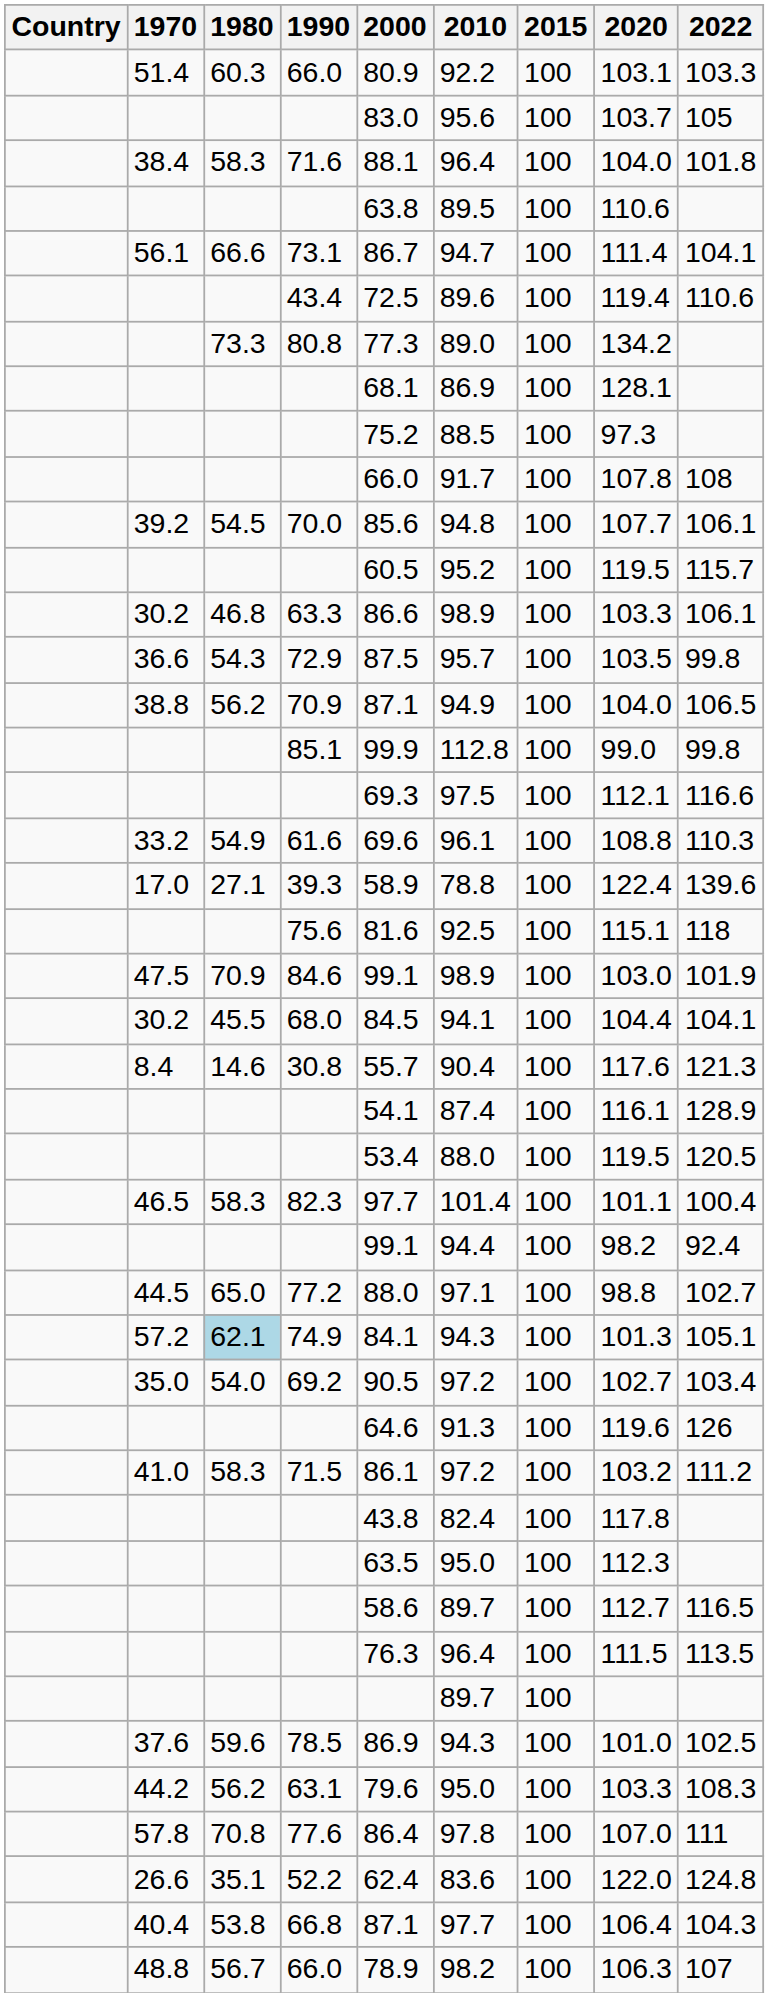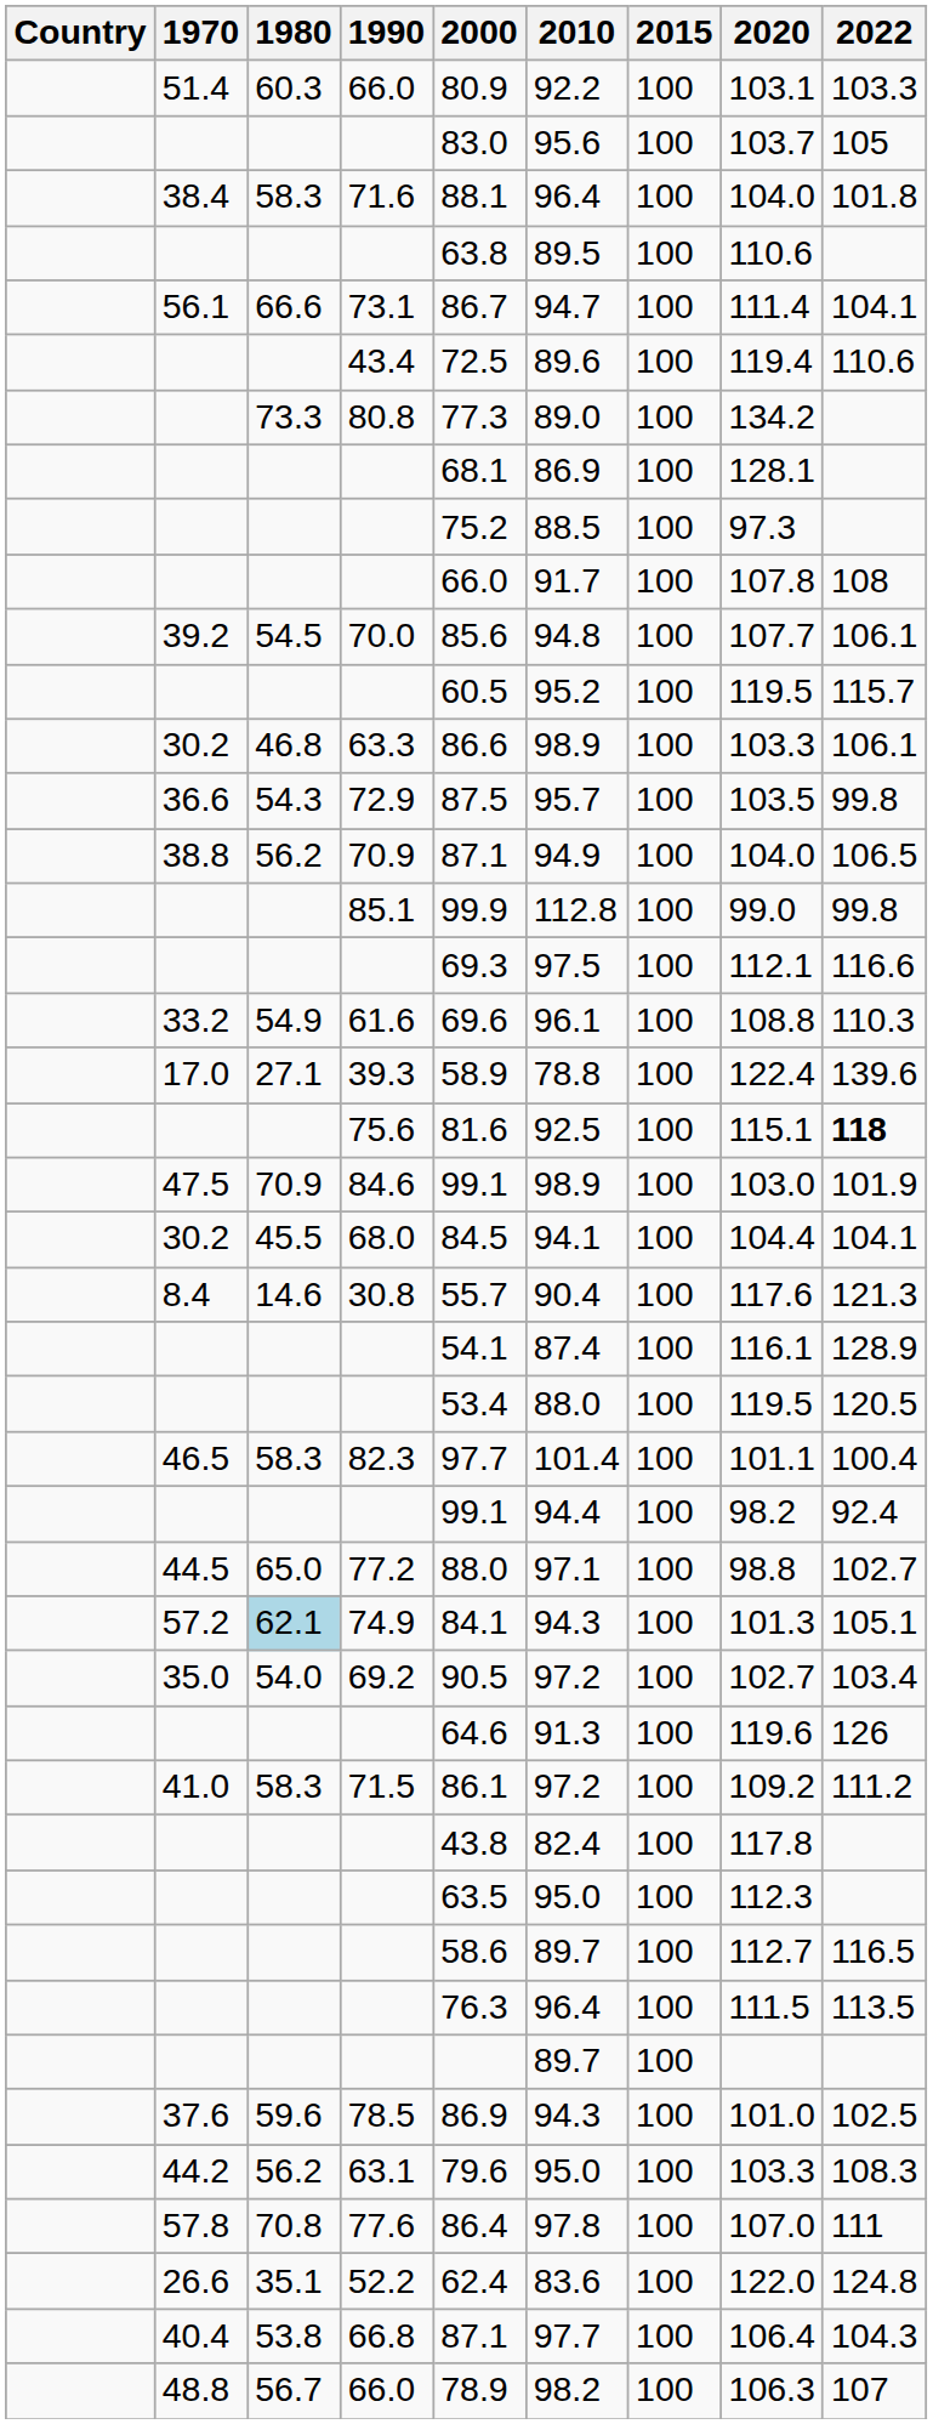 <table class="wikitable sortable">
 <tr>
 <th>Country</th>
 <th>1970</th>
 <th>1980</th>
 <th>1990</th>
 <th>2000</th>
 <th>2010</th>
 <th>2015</th>
 <th>2020</th>
 <th>2022</th>
 </tr>
 <tr>
 <td></td>
 <td>51.4</td>
 <td>60.3</td>
 <td>66.0</td>
 <td>80.9</td>
 <td>92.2</td>
 <td>100</td>
 <td>103.1</td>
 <td>103.3</td>
 </tr>
 <tr>
 <td></td>
 <td></td>
 <td></td>
 <td></td>
 <td>83.0</td>
 <td>95.6</td>
 <td>100</td>
 <td>103.7</td>
 <td>105</td>
 </tr>
 <tr>
 <td></td>
 <td>38.4</td>
 <td>58.3</td>
 <td>71.6</td>
 <td>88.1</td>
 <td>96.4</td>
 <td>100</td>
 <td>104.0</td>
 <td>101.8</td>
 </tr>
 <tr>
 <td></td>
 <td></td>
 <td></td>
 <td></td>
 <td>63.8</td>
 <td>89.5</td>
 <td>100</td>
 <td>110.6</td>
 <td></td>
 </tr>
 <tr>
 <td></td>
 <td>56.1</td>
 <td>66.6</td>
 <td>73.1</td>
 <td>86.7</td>
 <td>94.7</td>
 <td>100</td>
 <td>111.4</td>
 <td>104.1</td>
 </tr>
 <tr>
 <td></td>
 <td></td>
 <td></td>
 <td>43.4</td>
 <td>72.5</td>
 <td>89.6</td>
 <td>100</td>
 <td>119.4</td>
 <td>110.6</td>
 </tr>
 <tr>
 <td></td>
 <td></td>
 <td>73.3</td>
 <td>80.8</td>
 <td>77.3</td>
 <td>89.0</td>
 <td>100</td>
 <td>134.2</td>
 <td></td>
 </tr>
 <tr>
 <td></td>
 <td></td>
 <td></td>
 <td></td>
 <td>68.1</td>
 <td>86.9</td>
 <td>100</td>
 <td>128.1</td>
 <td></td>
 </tr>
 <tr>
 <td></td>
 <td></td>
 <td></td>
 <td></td>
 <td>75.2</td>
 <td>88.5</td>
 <td>100</td>
 <td>97.3</td>
 <td></td>
 </tr>
 <tr>
 <td></td>
 <td></td>
 <td></td>
 <td></td>
 <td>66.0</td>
 <td>91.7</td>
 <td>100</td>
 <td>107.8</td>
 <td>108</td>
 </tr>
 <tr>
 <td></td>
 <td>39.2</td>
 <td>54.5</td>
 <td>70.0</td>
 <td>85.6</td>
 <td>94.8</td>
 <td>100</td>
 <td>107.7</td>
 <td>106.1</td>
 </tr>
 <tr>
 <td></td>
 <td></td>
 <td></td>
 <td></td>
 <td>60.5</td>
 <td>95.2</td>
 <td>100</td>
 <td>119.5</td>
 <td>115.7</td>
 </tr>
 <tr>
 <td></td>
 <td>30.2</td>
 <td>46.8</td>
 <td>63.3</td>
 <td>86.6</td>
 <td>98.9</td>
 <td>100</td>
 <td>103.3</td>
 <td>106.1</td>
 </tr>
 <tr>
 <td></td>
 <td>36.6</td>
 <td>54.3</td>
 <td>72.9</td>
 <td>87.5</td>
 <td>95.7</td>
 <td>100</td>
 <td>103.5</td>
 <td>99.8</td>
 </tr>
 <tr>
 <td></td>
 <td>38.8</td>
 <td>56.2</td>
 <td>70.9</td>
 <td>87.1</td>
 <td>94.9</td>
 <td>100</td>
 <td>104.0</td>
 <td>106.5</td>
 </tr>
 <tr>
 <td></td>
 <td></td>
 <td></td>
 <td>85.1</td>
 <td>99.9</td>
 <td>112.8</td>
 <td>100</td>
 <td>99.0</td>
 <td>99.8</td>
 </tr>
 <tr>
 <td></td>
 <td></td>
 <td></td>
 <td></td>
 <td>69.3</td>
 <td>97.5</td>
 <td>100</td>
 <td>112.1</td>
 <td>116.6</td>
 </tr>
 <tr>
 <td></td>
 <td>33.2</td>
 <td>54.9</td>
 <td>61.6</td>
 <td>69.6</td>
 <td>96.1</td>
 <td>100</td>
 <td>108.8</td>
 <td>110.3</td>
 </tr>
 <tr>
 <td></td>
 <td>17.0</td>
 <td>27.1</td>
 <td>39.3</td>
 <td>58.9</td>
 <td>78.8</td>
 <td>100</td>
 <td>122.4</td>
 <td>139.6</td>
 </tr>
 <tr>
 <td></td>
 <td></td>
 <td></td>
 <td>75.6</td>
 <td>81.6</td>
 <td>92.5</td>
 <td>100</td>
 <td>115.1</td>
-<td>118</td>
+<td><strong>118</strong></td>
 </tr>
 <tr>
 <td></td>
 <td>47.5</td>
 <td>70.9</td>
 <td>84.6</td>
 <td>99.1</td>
 <td>98.9</td>
 <td>100</td>
 <td>103.0</td>
 <td>101.9</td>
 </tr>
 <tr>
 <td></td>
 <td>30.2</td>
 <td>45.5</td>
 <td>68.0</td>
 <td>84.5</td>
 <td>94.1</td>
 <td>100</td>
 <td>104.4</td>
 <td>104.1</td>
 </tr>
 <tr>
 <td></td>
 <td>8.4</td>
 <td>14.6</td>
 <td>30.8</td>
 <td>55.7</td>
 <td>90.4</td>
 <td>100</td>
 <td>117.6</td>
 <td>121.3</td>
 </tr>
 <tr>
 <td></td>
 <td></td>
 <td></td>
 <td></td>
 <td>54.1</td>
 <td>87.4</td>
 <td>100</td>
 <td>116.1</td>
 <td>128.9</td>
 </tr>
 <tr>
 <td></td>
 <td></td>
 <td></td>
 <td></td>
 <td>53.4</td>
 <td>88.0</td>
 <td>100</td>
 <td>119.5</td>
 <td>120.5</td>
 </tr>
 <tr>
 <td></td>
 <td>46.5</td>
 <td>58.3</td>
 <td>82.3</td>
 <td>97.7</td>
 <td>101.4</td>
 <td>100</td>
 <td>101.1</td>
 <td>100.4</td>
 </tr>
 <tr>
 <td></td>
 <td></td>
 <td></td>
 <td></td>
 <td>99.1</td>
 <td>94.4</td>
 <td>100</td>
 <td>98.2</td>
 <td>92.4</td>
 </tr>
 <tr>
 <td></td>
 <td>44.5</td>
 <td>65.0</td>
 <td>77.2</td>
 <td>88.0</td>
 <td>97.1</td>
 <td>100</td>
 <td>98.8</td>
 <td>102.7</td>
 </tr>
 <tr>
 <td></td>
 <td>57.2</td>
 <td style="background: lightblue;">62.1</td>
 <td>74.9</td>
 <td>84.1</td>
 <td>94.3</td>
 <td>100</td>
 <td>101.3</td>
 <td>105.1</td>
 </tr>
 <tr>
 <td></td>
 <td>35.0</td>
 <td>54.0</td>
 <td>69.2</td>
 <td>90.5</td>
 <td>97.2</td>
 <td>100</td>
 <td>102.7</td>
 <td>103.4</td>
 </tr>
 <tr>
 <td></td>
 <td></td>
 <td></td>
 <td></td>
 <td>64.6</td>
 <td>91.3</td>
 <td>100</td>
 <td>119.6</td>
 <td>126</td>
 </tr>
 <tr>
 <td></td>
 <td>41.0</td>
 <td>58.3</td>
 <td>71.5</td>
 <td>86.1</td>
 <td>97.2</td>
 <td>100</td>
-<td>103.2</td>
+<td>109.2</td>
 <td>111.2</td>
 </tr>
 <tr>
 <td></td>
 <td></td>
 <td></td>
 <td></td>
 <td>43.8</td>
 <td>82.4</td>
 <td>100</td>
 <td>117.8</td>
 <td></td>
 </tr>
 <tr>
 <td></td>
 <td></td>
 <td></td>
 <td></td>
 <td>63.5</td>
 <td>95.0</td>
 <td>100</td>
 <td>112.3</td>
 <td></td>
 </tr>
 <tr>
 <td></td>
 <td></td>
 <td></td>
 <td></td>
 <td>58.6</td>
 <td>89.7</td>
 <td>100</td>
 <td>112.7</td>
 <td>116.5</td>
 </tr>
 <tr>
 <td></td>
 <td></td>
 <td></td>
 <td></td>
 <td>76.3</td>
 <td>96.4</td>
 <td>100</td>
 <td>111.5</td>
 <td>113.5</td>
 </tr>
 <tr>
 <td></td>
 <td></td>
 <td></td>
 <td></td>
 <td></td>
 <td>89.7</td>
 <td>100</td>
 <td></td>
 <td></td>
 </tr>
 <tr>
 <td></td>
 <td>37.6</td>
 <td>59.6</td>
 <td>78.5</td>
 <td>86.9</td>
 <td>94.3</td>
 <td>100</td>
 <td>101.0</td>
 <td>102.5</td>
 </tr>
 <tr>
 <td></td>
 <td>44.2</td>
 <td>56.2</td>
 <td>63.1</td>
 <td>79.6</td>
 <td>95.0</td>
 <td>100</td>
 <td>103.3</td>
 <td>108.3</td>
 </tr>
 <tr>
 <td></td>
 <td>57.8</td>
 <td>70.8</td>
 <td>77.6</td>
 <td>86.4</td>
 <td>97.8</td>
 <td>100</td>
 <td>107.0</td>
 <td>111</td>
 </tr>
 <tr>
 <td></td>
 <td>26.6</td>
 <td>35.1</td>
 <td>52.2</td>
 <td>62.4</td>
 <td>83.6</td>
 <td>100</td>
 <td>122.0</td>
 <td>124.8</td>
 </tr>
 <tr>
 <td></td>
 <td>40.4</td>
 <td>53.8</td>
 <td>66.8</td>
 <td>87.1</td>
 <td>97.7</td>
 <td>100</td>
 <td>106.4</td>
 <td>104.3</td>
 </tr>
 <tr>
 <td></td>
 <td>48.8</td>
 <td>56.7</td>
 <td>66.0</td>
 <td>78.9</td>
 <td>98.2</td>
 <td>100</td>
 <td>106.3</td>
 <td>107</td>
 </tr>
 </table>
